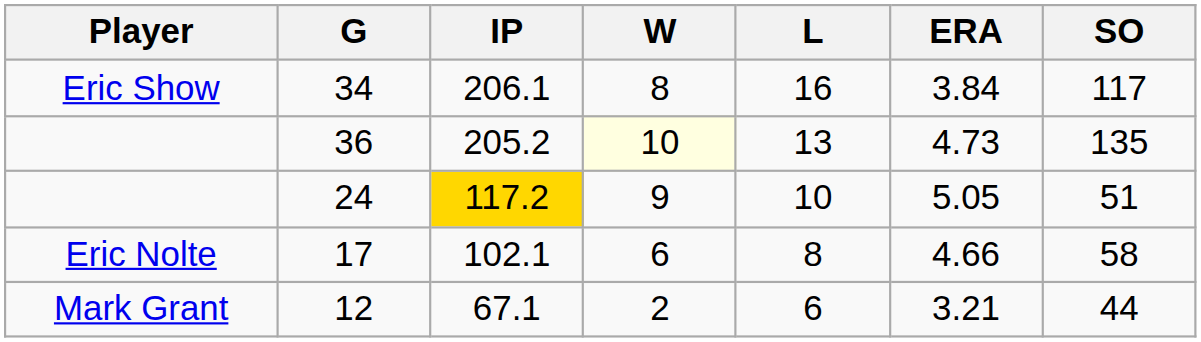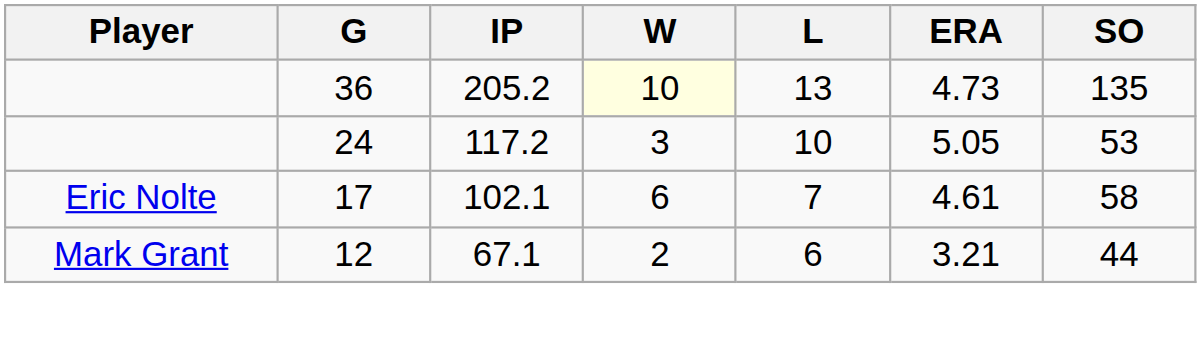 <table class="wikitable sortable">
 <tr>
 <th bgcolor="#DDDDFF" width="16%">Player</th>
 <th bgcolor="#DDDDFF" width="9%">G</th>
 <th bgcolor="#DDDDFF" width="9%">IP</th>
 <th bgcolor="#DDDDFF" width="9%">W</th>
 <th bgcolor="#DDDDFF" width="9%">L</th>
 <th bgcolor="#DDDDFF" width="9%">ERA</th>
 <th bgcolor="#DDDDFF" width="9%">SO</th>
-</tr>
-<tr align="center">
-<td><a href='#'>Eric Show</a></td>
-<td>34</td>
-<td>206.1</td>
-<td>8</td>
-<td>16</td>
-<td>3.84</td>
-<td>117</td>
 </tr>
 <tr align=center>
 <td></td>
 <td>36</td>
 <td>205.2</td>
 <td style="background: lightyellow;">10</td>
 <td>13</td>
 <td>4.73</td>
 <td>135</td>
 </tr>
 <tr align="center">
 <td></td>
 <td>24</td>
-<td style="background: gold;">117.2</td>
-<td>9</td>
+<td>117.2</td>
+<td>3</td>
 <td>10</td>
 <td>5.05</td>
-<td>51</td>
+<td>53</td>
 </tr>
 <tr align="center">
 <td><a href='#'>Eric Nolte</a></td>
 <td>17</td>
 <td>102.1</td>
 <td>6</td>
-<td>8</td>
-<td>4.66</td>
+<td>7</td>
+<td>4.61</td>
 <td>58</td>
 </tr>
 <tr align=center>
 <td><a href='#'>Mark Grant</a></td>
 <td>12</td>
 <td>67.1</td>
 <td>2</td>
 <td>6</td>
 <td>3.21</td>
 <td>44</td>
 </tr>
 </table>
